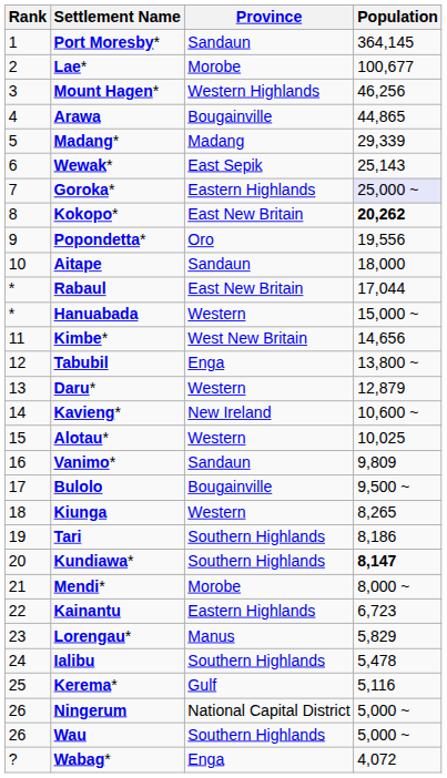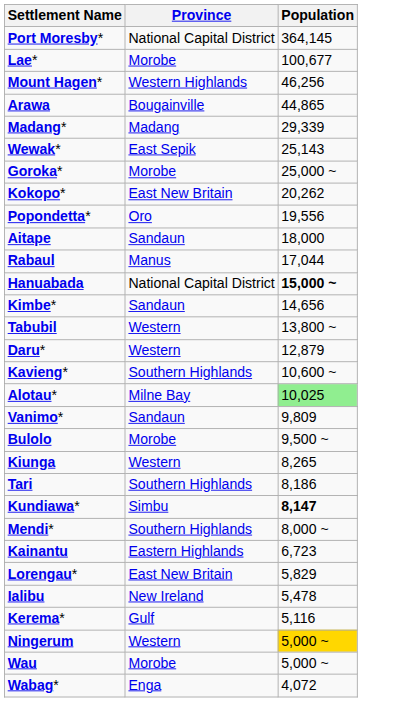 <table class="wikitable sortable">
 <tr>
-<th bgcolor="#c0c0c0"><strong>Rank</strong></th>
 <th bgcolor="#c0c0c0"><strong>Settlement Name</strong></th>
 <th bgcolor="#c0c0c0"><strong><a href='#'>Province</a></strong></th>
 <th bgcolor="#c0c0c0"><strong>Population</strong></th>
 </tr>
 <tr>
-<td>1</td>
 <td><strong><a href='#'>Port Moresby</a></strong>*</td>
-<td><a href='#'>Sandaun</a></td>
+<td>National Capital District</td>
 <td>364,145</td>
 </tr>
 <tr>
-<td>2</td>
 <td><strong><a href='#'>Lae</a></strong>*</td>
 <td><a href='#'>Morobe</a></td>
 <td>100,677</td>
 </tr>
 <tr>
-<td>3</td>
 <td><strong><a href='#'>Mount Hagen</a></strong>*</td>
 <td><a href='#'>Western Highlands</a></td>
 <td>46,256</td>
 </tr>
 <tr>
-<td>4</td>
 <td><strong><a href='#'>Arawa</a></strong></td>
 <td><a href='#'>Bougainville</a></td>
 <td>44,865</td>
 </tr>
 <tr>
-<td>5</td>
 <td><strong><a href='#'>Madang</a></strong>*</td>
 <td><a href='#'>Madang</a></td>
 <td>29,339</td>
 </tr>
 <tr>
-<td>6</td>
 <td><strong><a href='#'>Wewak</a></strong>*</td>
 <td><a href='#'>East Sepik</a></td>
 <td>25,143</td>
 </tr>
 <tr>
-<td>7</td>
 <td><strong><a href='#'>Goroka</a></strong>*</td>
-<td><a href='#'>Eastern Highlands</a></td>
-<td style="background: lavender;">25,000 ~</td>
+<td><a href='#'>Morobe</a></td>
+<td>25,000 ~</td>
 </tr>
 <tr>
-<td>8</td>
 <td><strong><a href='#'>Kokopo</a></strong>*</td>
 <td><a href='#'>East New Britain</a></td>
-<td><strong>20,262</strong></td>
+<td>20,262</td>
 </tr>
 <tr>
-<td>9</td>
 <td><strong><a href='#'>Popondetta</a></strong>*</td>
 <td><a href='#'>Oro</a></td>
 <td>19,556</td>
 </tr>
 <tr>
-<td>10</td>
 <td><strong><a href='#'>Aitape</a></strong></td>
 <td><a href='#'>Sandaun</a></td>
 <td>18,000</td>
 </tr>
 <tr>
-<td>*</td>
 <td><strong><a href='#'>Rabaul</a></strong></td>
-<td><a href='#'>East New Britain</a></td>
+<td><a href='#'>Manus</a></td>
 <td>17,044</td>
 </tr>
 <tr>
-<td>*</td>
 <td><strong><a href='#'>Hanuabada</a></strong></td>
-<td><a href='#'>Western</a></td>
-<td>15,000 ~</td>
+<td>National Capital District</td>
+<td><strong>15,000 ~</strong></td>
 </tr>
 <tr>
-<td>11</td>
 <td><strong><a href='#'>Kimbe</a></strong>*</td>
-<td><a href='#'>West New Britain</a></td>
+<td><a href='#'>Sandaun</a></td>
 <td>14,656</td>
 </tr>
 <tr>
-<td>12</td>
 <td><strong><a href='#'>Tabubil</a></strong></td>
-<td><a href='#'>Enga</a></td>
+<td><a href='#'>Western</a></td>
 <td>13,800 ~</td>
 </tr>
 <tr>
-<td>13</td>
 <td><strong><a href='#'>Daru</a></strong>*</td>
 <td><a href='#'>Western</a></td>
 <td>12,879</td>
 </tr>
 <tr>
-<td>14</td>
 <td><strong><a href='#'>Kavieng</a></strong>*</td>
-<td><a href='#'>New Ireland</a></td>
+<td><a href='#'>Southern Highlands</a></td>
 <td>10,600 ~</td>
 </tr>
 <tr>
-<td>15</td>
 <td><strong><a href='#'>Alotau</a></strong>*</td>
-<td><a href='#'>Western</a></td>
-<td>10,025</td>
+<td><a href='#'>Milne Bay</a></td>
+<td style="background: lightgreen;">10,025</td>
 </tr>
 <tr>
-<td>16</td>
 <td><strong><a href='#'>Vanimo</a></strong>*</td>
 <td><a href='#'>Sandaun</a></td>
 <td>9,809</td>
 </tr>
 <tr>
-<td>17</td>
 <td><strong><a href='#'>Bulolo</a></strong></td>
-<td><a href='#'>Bougainville</a></td>
+<td><a href='#'>Morobe</a></td>
 <td>9,500 ~</td>
 </tr>
 <tr>
-<td>18</td>
 <td><strong><a href='#'>Kiunga</a></strong></td>
 <td><a href='#'>Western</a></td>
 <td>8,265</td>
 </tr>
 <tr>
-<td>19</td>
 <td><strong><a href='#'>Tari</a></strong></td>
 <td><a href='#'>Southern Highlands</a></td>
 <td>8,186</td>
 </tr>
 <tr>
-<td>20</td>
 <td><strong><a href='#'>Kundiawa</a></strong>*</td>
-<td><a href='#'>Southern Highlands</a></td>
+<td><a href='#'>Simbu</a></td>
 <td><strong>8,147</strong></td>
 </tr>
 <tr>
-<td>21</td>
 <td><strong><a href='#'>Mendi</a></strong>*</td>
-<td><a href='#'>Morobe</a></td>
+<td><a href='#'>Southern Highlands</a></td>
 <td>8,000 ~</td>
 </tr>
 <tr>
-<td>22</td>
 <td><strong><a href='#'>Kainantu</a></strong></td>
 <td><a href='#'>Eastern Highlands</a></td>
 <td>6,723</td>
 </tr>
 <tr>
-<td>23</td>
 <td><strong><a href='#'>Lorengau</a></strong>*</td>
-<td><a href='#'>Manus</a></td>
+<td><a href='#'>East New Britain</a></td>
 <td>5,829</td>
 </tr>
 <tr>
-<td>24</td>
 <td><strong><a href='#'>Ialibu</a></strong></td>
-<td><a href='#'>Southern Highlands</a></td>
+<td><a href='#'>New Ireland</a></td>
 <td>5,478</td>
 </tr>
 <tr>
-<td>25</td>
 <td><strong><a href='#'>Kerema</a></strong>*</td>
 <td><a href='#'>Gulf</a></td>
 <td>5,116</td>
 </tr>
 <tr>
-<td>26</td>
 <td><strong><a href='#'>Ningerum</a></strong></td>
-<td>National Capital District</td>
+<td><a href='#'>Western</a></td>
+<td style="background: gold;">5,000 ~</td>
+</tr>
+<tr>
+<td><strong><a href='#'>Wau</a></strong></td>
+<td><a href='#'>Morobe</a></td>
 <td>5,000 ~</td>
 </tr>
 <tr>
-<td>26</td>
-<td><strong><a href='#'>Wau</a></strong></td>
-<td><a href='#'>Southern Highlands</a></td>
-<td>5,000 ~</td>
-</tr>
-<tr>
-<td>?</td>
 <td><strong><a href='#'>Wabag</a></strong>*</td>
 <td><a href='#'>Enga</a></td>
 <td>4,072</td>
 </tr>
 </table>
